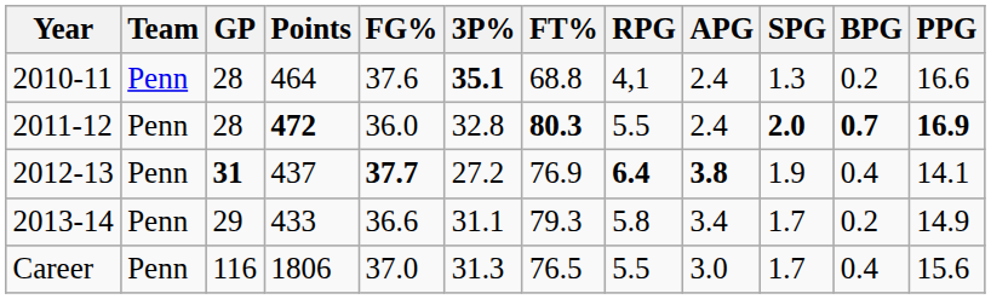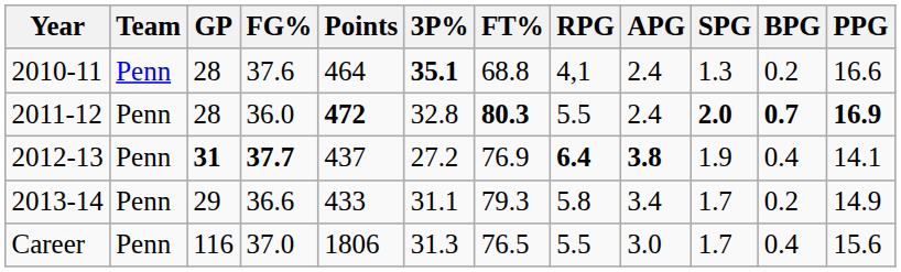 <table class="wikitable">
 <tr>
 <th>Year</th>
 <th>Team</th>
 <th>GP</th>
+<th>FG%</th>
 <th>Points</th>
-<th>FG%</th>
 <th>3P%</th>
 <th>FT%</th>
 <th>RPG</th>
 <th>APG</th>
 <th>SPG</th>
 <th>BPG</th>
 <th>PPG</th>
 </tr>
 <tr>
 <td>2010-11</td>
 <td><a href='#'>Penn</a></td>
 <td>28</td>
+<td>37.6</td>
 <td>464</td>
-<td>37.6</td>
 <td><strong>35.1</strong></td>
 <td>68.8</td>
 <td>4,1</td>
 <td>2.4</td>
 <td>1.3</td>
 <td>0.2</td>
 <td>16.6</td>
 </tr>
 <tr>
 <td>2011-12</td>
 <td>Penn</td>
 <td>28</td>
+<td>36.0</td>
 <td><strong>472</strong></td>
-<td>36.0</td>
 <td>32.8</td>
 <td><strong>80.3</strong></td>
 <td>5.5</td>
 <td>2.4</td>
 <td><strong>2.0</strong></td>
 <td><strong>0.7</strong></td>
 <td><strong>16.9</strong></td>
 </tr>
 <tr>
 <td>2012-13</td>
 <td>Penn</td>
 <td><strong>31</strong></td>
+<td><strong>37.7</strong></td>
 <td>437</td>
-<td><strong>37.7</strong></td>
 <td>27.2</td>
 <td>76.9</td>
 <td><strong>6.4</strong></td>
 <td><strong>3.8</strong></td>
 <td>1.9</td>
 <td>0.4</td>
 <td>14.1</td>
 </tr>
 <tr>
 <td>2013-14</td>
 <td>Penn</td>
 <td>29</td>
+<td>36.6</td>
 <td>433</td>
-<td>36.6</td>
 <td>31.1</td>
 <td>79.3</td>
 <td>5.8</td>
 <td>3.4</td>
 <td>1.7</td>
 <td>0.2</td>
 <td>14.9</td>
 </tr>
 <tr>
 <td>Career</td>
 <td>Penn</td>
 <td>116</td>
+<td>37.0</td>
 <td>1806</td>
-<td>37.0</td>
 <td>31.3</td>
 <td>76.5</td>
 <td>5.5</td>
 <td>3.0</td>
 <td>1.7</td>
 <td>0.4</td>
 <td>15.6</td>
 </tr>
 </table>
